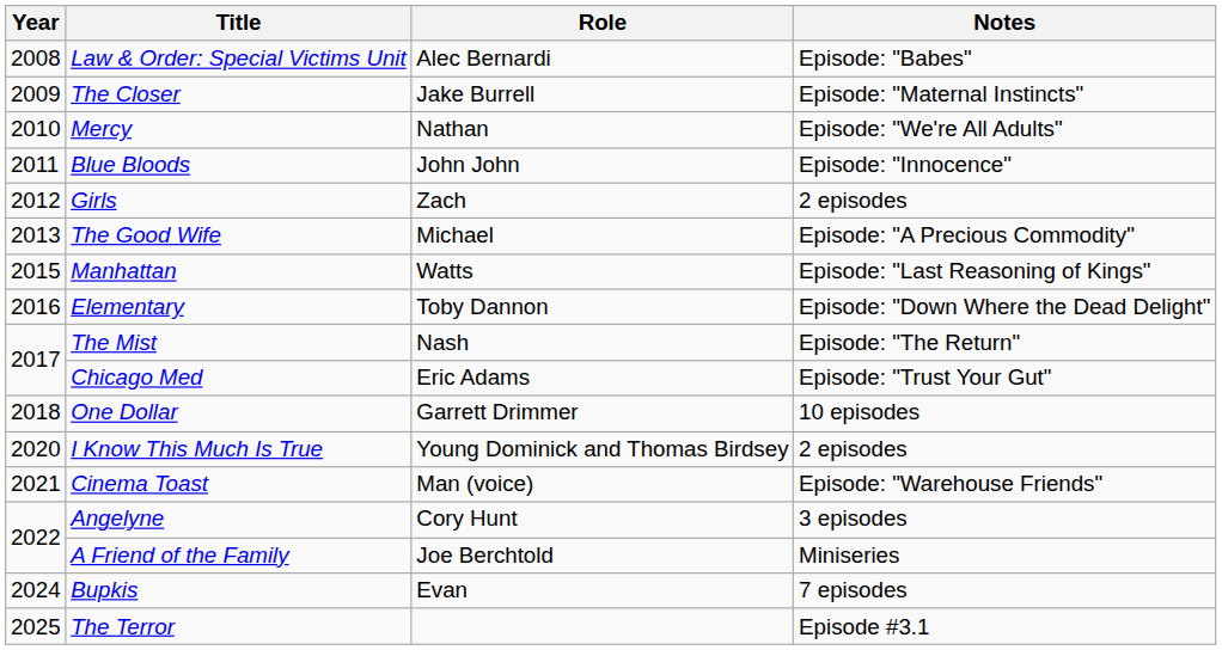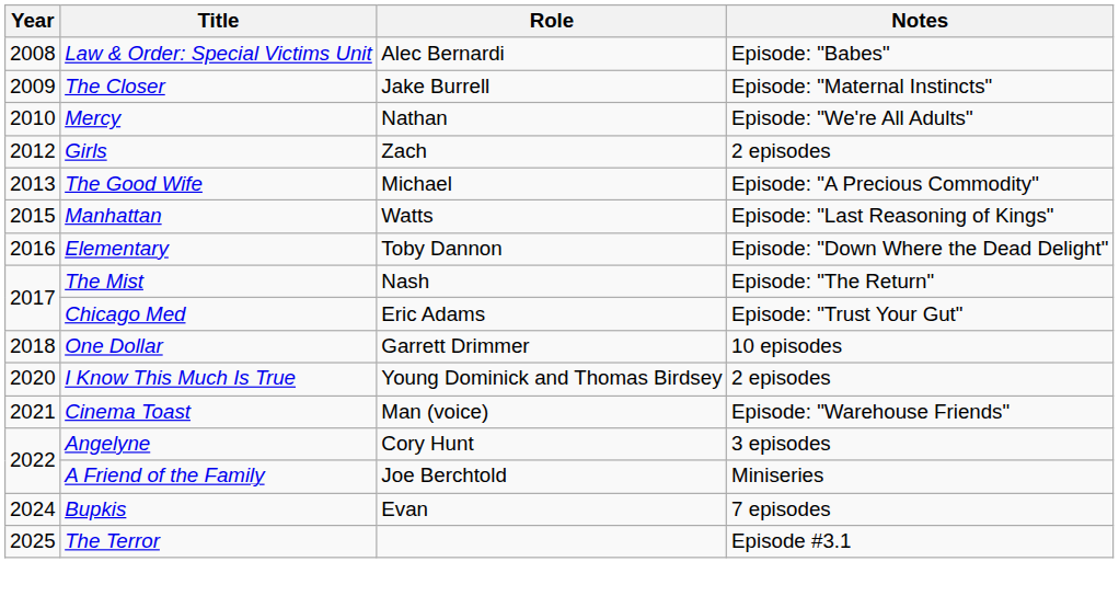 <table class=" wikitable sortable">
 <tr>
 <th>Year</th>
 <th>Title</th>
 <th>Role</th>
 <th class="unsortable">Notes</th>
 </tr>
 <tr>
 <td>2008</td>
 <td><em><a href='#'>Law & Order: Special Victims Unit</a></em></td>
 <td>Alec Bernardi</td>
 <td>Episode: "Babes"</td>
 </tr>
 <tr>
 <td>2009</td>
 <td><em><a href='#'>The Closer</a></em></td>
 <td>Jake Burrell</td>
 <td>Episode: "Maternal Instincts"</td>
 </tr>
 <tr>
 <td>2010</td>
 <td><em><a href='#'>Mercy</a></em></td>
 <td>Nathan</td>
 <td>Episode: "We're All Adults"</td>
-</tr>
-<tr>
-<td>2011</td>
-<td><em><a href='#'>Blue Bloods</a></em></td>
-<td>John John</td>
-<td>Episode: "Innocence"</td>
 </tr>
 <tr>
 <td>2012</td>
 <td><em><a href='#'>Girls</a> </em></td>
 <td>Zach</td>
 <td>2 episodes</td>
 </tr>
 <tr>
 <td>2013</td>
 <td><em><a href='#'>The Good Wife</a></em></td>
 <td>Michael</td>
 <td>Episode: "A Precious Commodity"</td>
 </tr>
 <tr>
 <td>2015</td>
 <td><em><a href='#'>Manhattan</a></em></td>
 <td>Watts</td>
 <td>Episode: "Last Reasoning of Kings"</td>
 </tr>
 <tr>
 <td>2016</td>
 <td><em><a href='#'>Elementary</a></em></td>
 <td>Toby Dannon</td>
 <td>Episode: "Down Where the Dead Delight"</td>
 </tr>
 <tr>
 <td rowspan="2">2017</td>
 <td><em><a href='#'>The Mist</a></em></td>
 <td>Nash</td>
 <td>Episode: "The Return"</td>
 </tr>
 <tr>
 <td><em><a href='#'>Chicago Med</a></em></td>
 <td>Eric Adams</td>
 <td>Episode: "Trust Your Gut"</td>
 </tr>
 <tr>
 <td>2018</td>
 <td><em><a href='#'>One Dollar</a></em></td>
 <td>Garrett Drimmer</td>
 <td>10 episodes</td>
 </tr>
 <tr>
 <td>2020</td>
 <td><em><a href='#'>I Know This Much Is True</a> </em></td>
 <td>Young Dominick and Thomas Birdsey</td>
 <td>2 episodes</td>
 </tr>
 <tr>
 <td>2021</td>
 <td><em><a href='#'>Cinema Toast</a></em></td>
 <td>Man (voice)</td>
 <td>Episode: "Warehouse Friends"</td>
 </tr>
 <tr>
 <td rowspan="2">2022</td>
 <td><em><a href='#'>Angelyne</a></em></td>
 <td>Cory Hunt</td>
 <td>3 episodes</td>
 </tr>
 <tr>
 <td><em><a href='#'>A Friend of the Family</a></em></td>
 <td>Joe Berchtold</td>
 <td>Miniseries</td>
 </tr>
 <tr>
 <td>2024</td>
 <td><em><a href='#'>Bupkis</a></em></td>
 <td>Evan</td>
 <td>7 episodes</td>
 </tr>
 <tr>
 <td>2025</td>
 <td><em><a href='#'>The Terror</a></em></td>
 <td></td>
 <td>Episode #3.1</td>
 </tr>
 </table>
